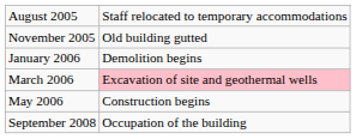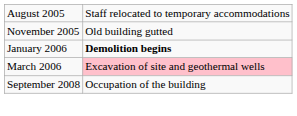 <table class="wikitable">
 <tr>
 <td>August 2005</td>
 <td>Staff relocated to temporary accommodations</td>
 </tr>
 <tr>
 <td>November 2005</td>
 <td>Old building gutted</td>
 </tr>
 <tr>
 <td>January 2006</td>
-<td>Demolition begins</td>
+<td><strong>Demolition begins</strong></td>
 </tr>
 <tr>
 <td>March 2006</td>
 <td style="background: pink;">Excavation of site and geothermal wells</td>
 </tr>
 <tr>
-<td>May 2006</td>
-<td>Construction begins</td>
-</tr>
-<tr>
 <td>September 2008</td>
 <td>Occupation of the building</td>
 </tr>
 </table>
